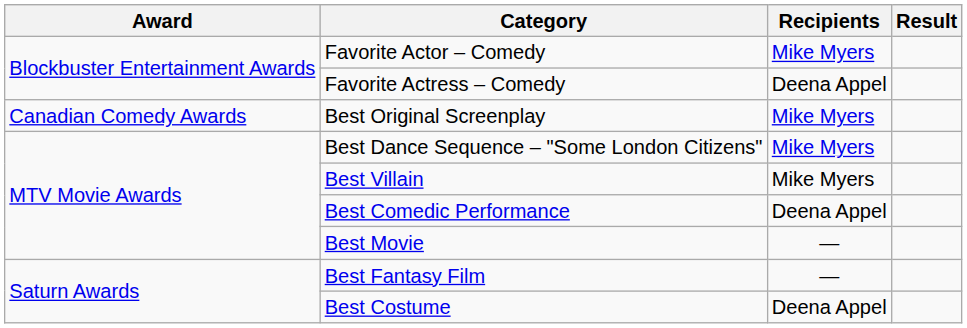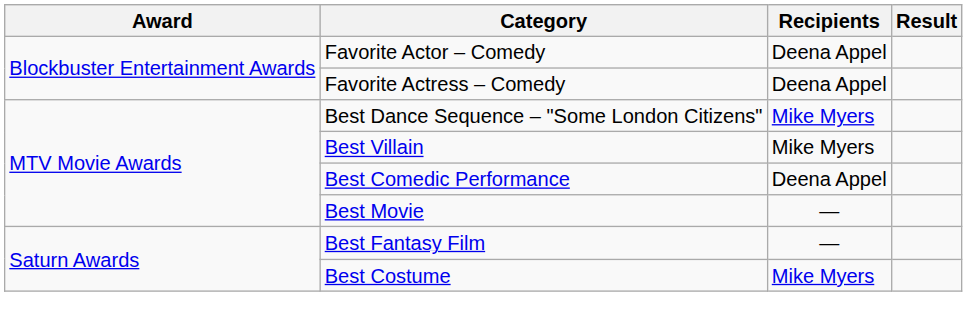 <table class="wikitable" style="font-size: 95%;">
 <tr bgcolor="#CCCCCC" align="center">
 <th>Award</th>
 <th>Category</th>
 <th>Recipients</th>
 <th>Result</th>
 </tr>
 <tr>
 <td rowspan=2><a href='#'>Blockbuster Entertainment Awards</a></td>
 <td>Favorite Actor – Comedy</td>
-<td><a href='#'>Mike Myers</a></td>
+<td>Deena Appel</td>
 <td></td>
 </tr>
 <tr>
 <td>Favorite Actress – Comedy</td>
 <td>Deena Appel</td>
-<td></td>
-</tr>
-<tr>
-<td><a href='#'>Canadian Comedy Awards</a></td>
-<td>Best Original Screenplay</td>
-<td><a href='#'>Mike Myers</a></td>
 <td></td>
 </tr>
 <tr>
 <td rowspan=4><a href='#'>MTV Movie Awards</a></td>
 <td>Best Dance Sequence – "Some London Citizens"</td>
 <td><a href='#'>Mike Myers</a></td>
 <td></td>
 </tr>
 <tr>
 <td><a href='#'>Best Villain</a></td>
 <td>Mike Myers</td>
 <td></td>
 </tr>
 <tr>
 <td><a href='#'>Best Comedic Performance</a></td>
 <td>Deena Appel</td>
 <td></td>
 </tr>
 <tr>
 <td><a href='#'>Best Movie</a></td>
 <td align="center">—</td>
 <td></td>
 </tr>
 <tr>
 <td rowspan=2><a href='#'>Saturn Awards</a></td>
 <td><a href='#'>Best Fantasy Film</a></td>
 <td align="center">—</td>
 <td></td>
 </tr>
 <tr>
 <td><a href='#'>Best Costume</a></td>
-<td>Deena Appel</td>
+<td><a href='#'>Mike Myers</a></td>
 <td></td>
 </tr>
 </table>
